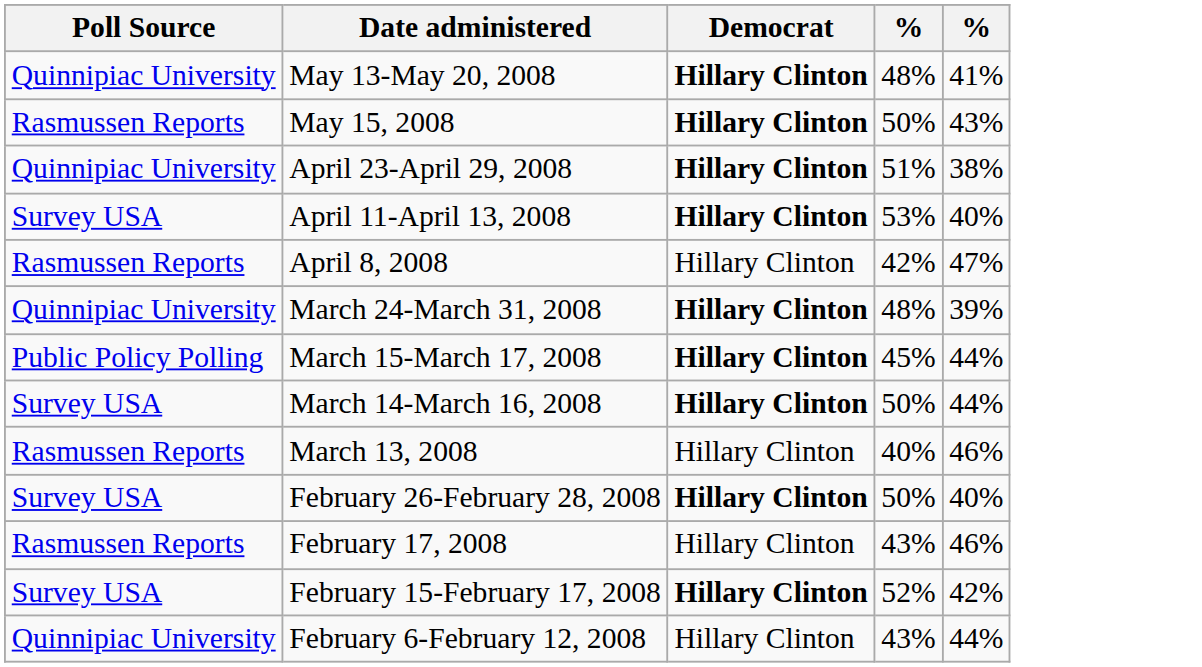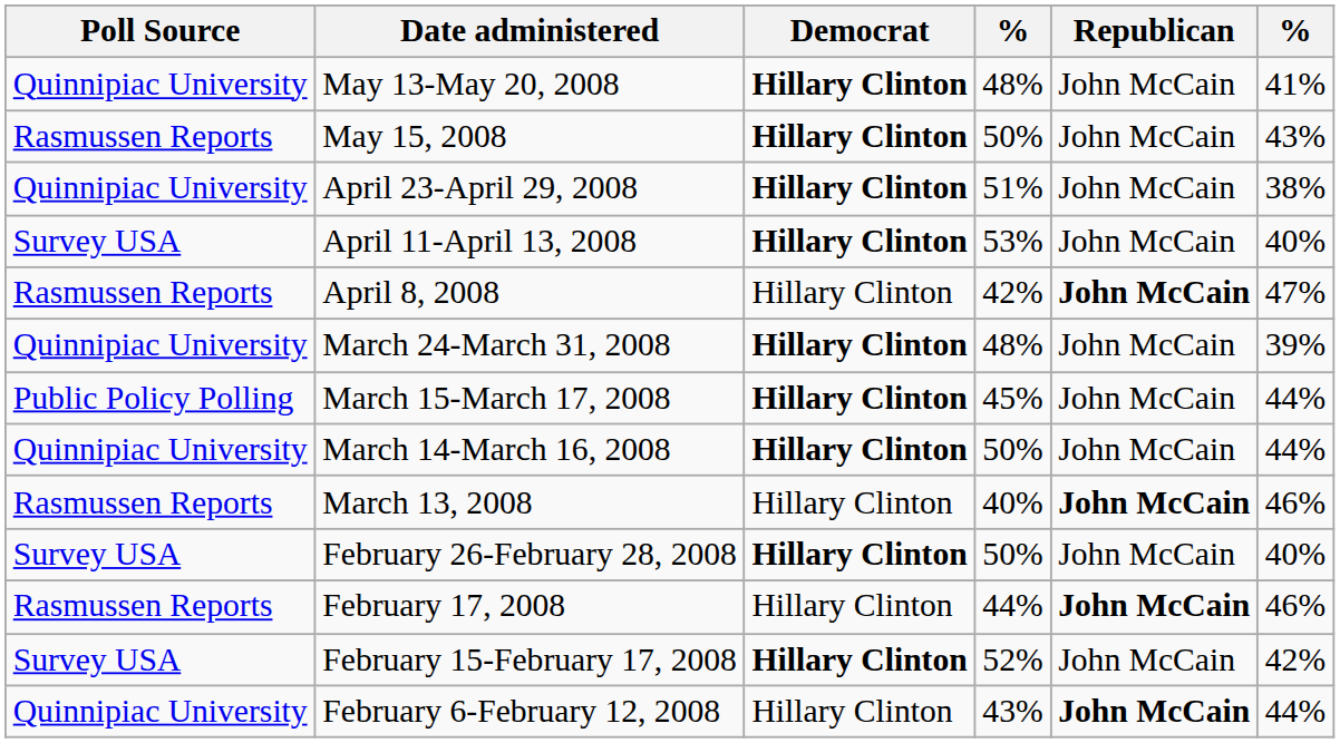 <table class="wikitable">
 <tr valign=bottom>
 <th>Poll Source</th>
 <th>Date administered</th>
 <th>Democrat</th>
 <th>%</th>
+<th>Republican</th>
 <th>%</th>
 </tr>
 <tr>
 <td><a href='#'>Quinnipiac University</a></td>
 <td>May 13-May 20, 2008</td>
 <td><strong>Hillary Clinton</strong></td>
 <td>48%</td>
+<td>John McCain</td>
 <td>41%</td>
 </tr>
 <tr>
 <td><a href='#'>Rasmussen Reports</a></td>
 <td>May 15, 2008</td>
 <td><strong>Hillary Clinton</strong></td>
 <td>50%</td>
+<td>John McCain</td>
 <td>43%</td>
 </tr>
 <tr>
 <td><a href='#'>Quinnipiac University</a></td>
 <td>April 23-April 29, 2008</td>
 <td><strong>Hillary Clinton</strong></td>
 <td>51%</td>
+<td>John McCain</td>
 <td>38%</td>
 </tr>
 <tr>
 <td><a href='#'>Survey USA</a></td>
 <td>April 11-April 13, 2008</td>
 <td><strong>Hillary Clinton</strong></td>
 <td>53%</td>
+<td>John McCain</td>
 <td>40%</td>
 </tr>
 <tr>
 <td><a href='#'>Rasmussen Reports</a></td>
 <td>April 8, 2008</td>
 <td>Hillary Clinton</td>
 <td>42%</td>
+<td><strong>John McCain</strong></td>
 <td>47%</td>
 </tr>
 <tr>
 <td><a href='#'>Quinnipiac University</a></td>
 <td>March 24-March 31, 2008</td>
 <td><strong>Hillary Clinton</strong></td>
 <td>48%</td>
+<td>John McCain</td>
 <td>39%</td>
 </tr>
 <tr>
 <td><a href='#'>Public Policy Polling</a></td>
 <td>March 15-March 17, 2008</td>
 <td><strong>Hillary Clinton</strong></td>
 <td>45%</td>
+<td>John McCain</td>
 <td>44%</td>
 </tr>
 <tr>
-<td><a href='#'>Survey USA</a></td>
+<td><a href='#'>Quinnipiac University</a></td>
 <td>March 14-March 16, 2008</td>
 <td><strong>Hillary Clinton</strong></td>
 <td>50%</td>
+<td>John McCain</td>
 <td>44%</td>
 </tr>
 <tr>
 <td><a href='#'>Rasmussen Reports</a></td>
 <td>March 13, 2008</td>
 <td>Hillary Clinton</td>
 <td>40%</td>
+<td><strong>John McCain</strong></td>
 <td>46%</td>
 </tr>
 <tr>
 <td><a href='#'>Survey USA</a></td>
 <td>February 26-February 28, 2008</td>
 <td><strong>Hillary Clinton</strong></td>
 <td>50%</td>
+<td>John McCain</td>
 <td>40%</td>
 </tr>
 <tr>
 <td><a href='#'>Rasmussen Reports</a></td>
 <td>February 17, 2008</td>
 <td>Hillary Clinton</td>
-<td>43%</td>
+<td>44%</td>
+<td><strong>John McCain</strong></td>
 <td>46%</td>
 </tr>
 <tr>
 <td><a href='#'>Survey USA</a></td>
 <td>February 15-February 17, 2008</td>
 <td><strong>Hillary Clinton</strong></td>
 <td>52%</td>
+<td>John McCain</td>
 <td>42%</td>
 </tr>
 <tr>
 <td><a href='#'>Quinnipiac University</a></td>
 <td>February 6-February 12, 2008</td>
 <td>Hillary Clinton</td>
 <td>43%</td>
+<td><strong>John McCain</strong></td>
 <td>44%</td>
 </tr>
 </table>
